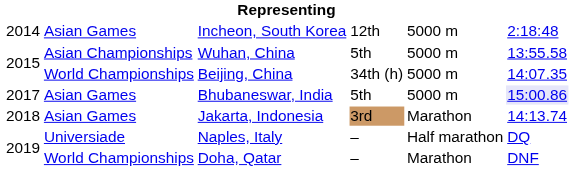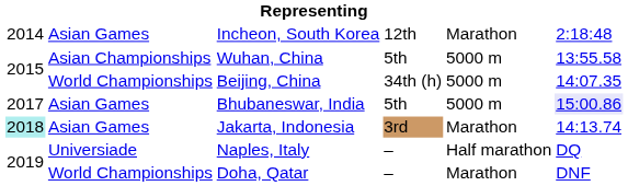 <table>
 <tr>
 <th colspan="6">Representing </th>
 </tr>
 <tr>
 <td>2014</td>
 <td><a href='#'>Asian Games</a></td>
 <td><a href='#'>Incheon, South Korea</a></td>
 <td>12th</td>
-<td>5000 m</td>
+<td>Marathon</td>
 <td><a href='#'>2:18:48</a></td>
 </tr>
 <tr>
 <td rowspan=2>2015</td>
 <td><a href='#'>Asian Championships</a></td>
 <td><a href='#'>Wuhan, China</a></td>
 <td>5th</td>
 <td>5000 m</td>
 <td><a href='#'>13:55.58</a></td>
 </tr>
 <tr>
 <td><a href='#'>World Championships</a></td>
 <td><a href='#'>Beijing, China</a></td>
 <td>34th (h)</td>
 <td>5000 m</td>
 <td><a href='#'>14:07.35</a></td>
 </tr>
 <tr>
 <td>2017</td>
 <td><a href='#'>Asian Games</a></td>
 <td><a href='#'>Bhubaneswar, India</a></td>
 <td>5th</td>
 <td>5000 m</td>
 <td style="background: lavender;"><a href='#'>15:00.86</a></td>
 </tr>
 <tr>
-<td>2018</td>
+<td style="background: paleturquoise;">2018</td>
 <td><a href='#'>Asian Games</a></td>
 <td><a href='#'>Jakarta, Indonesia</a></td>
 <td bgcolor=cc9966>3rd</td>
 <td>Marathon</td>
 <td><a href='#'>14:13.74</a></td>
 </tr>
 <tr>
 <td rowspan=2>2019</td>
 <td><a href='#'>Universiade</a></td>
 <td><a href='#'>Naples, Italy</a></td>
 <td>–</td>
 <td>Half marathon</td>
 <td><a href='#'>DQ</a></td>
 </tr>
 <tr>
 <td><a href='#'>World Championships</a></td>
 <td><a href='#'>Doha, Qatar</a></td>
 <td>–</td>
 <td>Marathon</td>
 <td><a href='#'>DNF</a></td>
 </tr>
 </table>
